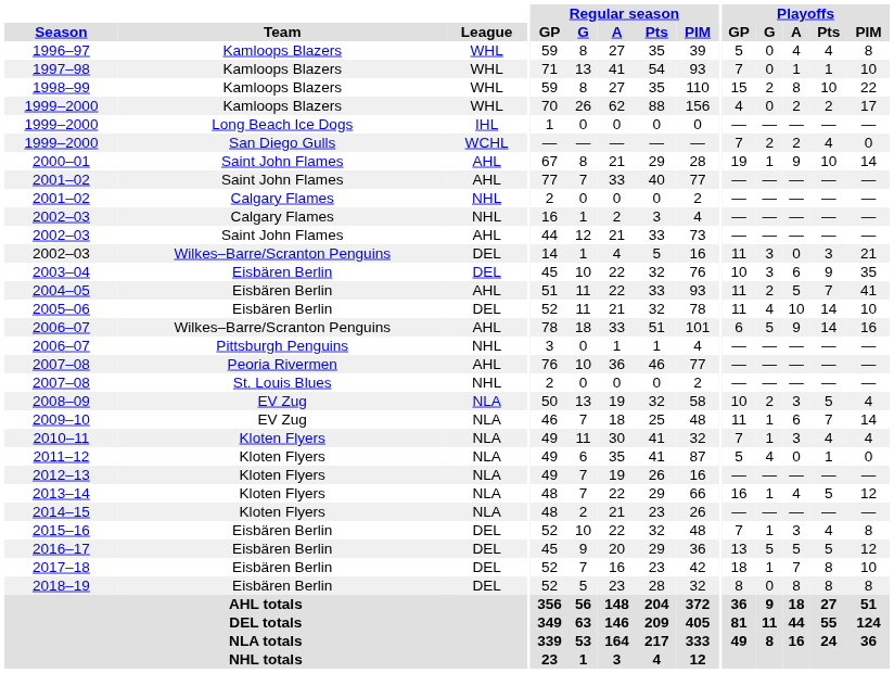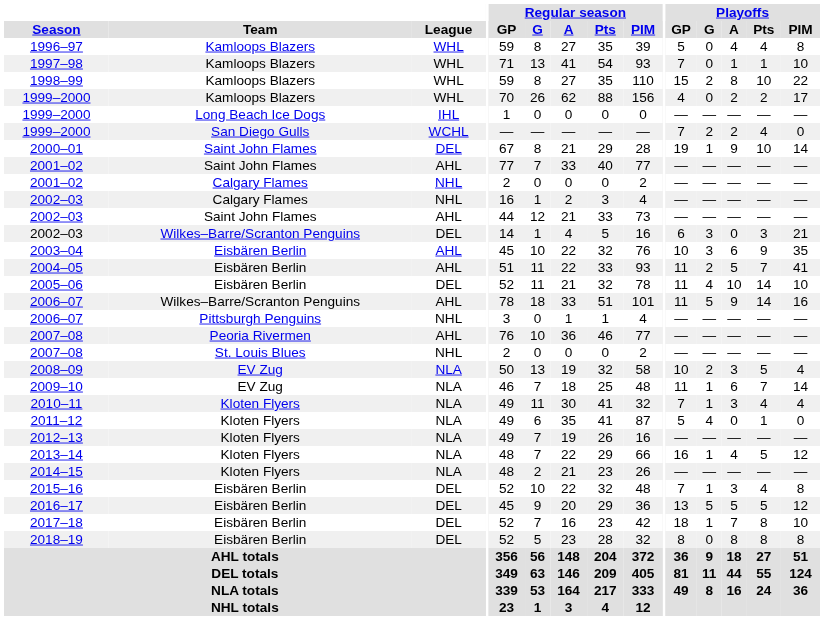 <table border="0" cellpadding="1" cellspacing="0" style="text-align:center; width:60em">
 <tr bgcolor="#e0e0e0">
 <th colspan="3" bgcolor="#ffffff"></th>
 <th rowspan="99" bgcolor="#ffffff"></th>
 <th colspan="5"><a href='#'>Regular season</a></th>
 <th rowspan="99" bgcolor="#ffffff"></th>
 <th colspan="5"><a href='#'>Playoffs</a></th>
 </tr>
 <tr bgcolor="#e0e0e0">
 <th><a href='#'>Season</a></th>
 <th>Team</th>
 <th>League</th>
 <th>GP</th>
 <th><a href='#'>G</a></th>
 <th><a href='#'>A</a></th>
 <th><a href='#'>Pts</a></th>
 <th><a href='#'>PIM</a></th>
 <th>GP</th>
 <th>G</th>
 <th>A</th>
 <th>Pts</th>
 <th>PIM</th>
 </tr>
 <tr>
 <td><a href='#'>1996–97</a></td>
 <td><a href='#'>Kamloops Blazers</a></td>
 <td><a href='#'>WHL</a></td>
 <td>59</td>
 <td>8</td>
 <td>27</td>
 <td>35</td>
 <td>39</td>
 <td>5</td>
 <td>0</td>
 <td>4</td>
 <td>4</td>
 <td>8</td>
 </tr>
 <tr bgcolor="#f0f0f0">
 <td><a href='#'>1997–98</a></td>
 <td>Kamloops Blazers</td>
 <td>WHL</td>
 <td>71</td>
 <td>13</td>
 <td>41</td>
 <td>54</td>
 <td>93</td>
 <td>7</td>
 <td>0</td>
 <td>1</td>
 <td>1</td>
 <td>10</td>
 </tr>
 <tr>
 <td><a href='#'>1998–99</a></td>
 <td>Kamloops Blazers</td>
 <td>WHL</td>
 <td>59</td>
 <td>8</td>
 <td>27</td>
 <td>35</td>
 <td>110</td>
 <td>15</td>
 <td>2</td>
 <td>8</td>
 <td>10</td>
 <td>22</td>
 </tr>
 <tr bgcolor="#f0f0f0">
 <td><a href='#'>1999–2000</a></td>
 <td>Kamloops Blazers</td>
 <td>WHL</td>
 <td>70</td>
 <td>26</td>
 <td>62</td>
 <td>88</td>
 <td>156</td>
 <td>4</td>
 <td>0</td>
 <td>2</td>
 <td>2</td>
 <td>17</td>
 </tr>
 <tr>
 <td><a href='#'>1999–2000</a></td>
 <td><a href='#'>Long Beach Ice Dogs</a></td>
 <td><a href='#'>IHL</a></td>
 <td>1</td>
 <td>0</td>
 <td>0</td>
 <td>0</td>
 <td>0</td>
 <td>—</td>
 <td>—</td>
 <td>—</td>
 <td>—</td>
 <td>—</td>
 </tr>
 <tr bgcolor="#f0f0f0">
 <td><a href='#'>1999–2000</a></td>
 <td><a href='#'>San Diego Gulls</a></td>
 <td><a href='#'>WCHL</a></td>
 <td>—</td>
 <td>—</td>
 <td>—</td>
 <td>—</td>
 <td>—</td>
 <td>7</td>
 <td>2</td>
 <td>2</td>
 <td>4</td>
 <td>0</td>
 </tr>
 <tr>
 <td><a href='#'>2000–01</a></td>
 <td><a href='#'>Saint John Flames</a></td>
-<td><a href='#'>AHL</a></td>
+<td><a href='#'>DEL</a></td>
 <td>67</td>
 <td>8</td>
 <td>21</td>
 <td>29</td>
 <td>28</td>
 <td>19</td>
 <td>1</td>
 <td>9</td>
 <td>10</td>
 <td>14</td>
 </tr>
 <tr bgcolor="#f0f0f0">
 <td><a href='#'>2001–02</a></td>
 <td>Saint John Flames</td>
 <td>AHL</td>
 <td>77</td>
 <td>7</td>
 <td>33</td>
 <td>40</td>
 <td>77</td>
 <td>—</td>
 <td>—</td>
 <td>—</td>
 <td>—</td>
 <td>—</td>
 </tr>
 <tr>
 <td><a href='#'>2001–02</a></td>
 <td><a href='#'>Calgary Flames</a></td>
 <td><a href='#'>NHL</a></td>
 <td>2</td>
 <td>0</td>
 <td>0</td>
 <td>0</td>
 <td>2</td>
 <td>—</td>
 <td>—</td>
 <td>—</td>
 <td>—</td>
 <td>—</td>
 </tr>
 <tr bgcolor="#f0f0f0">
 <td><a href='#'>2002–03</a></td>
 <td>Calgary Flames</td>
 <td>NHL</td>
 <td>16</td>
 <td>1</td>
 <td>2</td>
 <td>3</td>
 <td>4</td>
 <td>—</td>
 <td>—</td>
 <td>—</td>
 <td>—</td>
 <td>—</td>
 </tr>
 <tr>
 <td><a href='#'>2002–03</a></td>
 <td>Saint John Flames</td>
 <td>AHL</td>
 <td>44</td>
 <td>12</td>
 <td>21</td>
 <td>33</td>
 <td>73</td>
 <td>—</td>
 <td>—</td>
 <td>—</td>
 <td>—</td>
 <td>—</td>
 </tr>
 <tr bgcolor="#f0f0f0">
 <td>2002–03</td>
 <td><a href='#'>Wilkes–Barre/Scranton Penguins</a></td>
 <td>DEL</td>
 <td>14</td>
 <td>1</td>
 <td>4</td>
 <td>5</td>
 <td>16</td>
-<td>11</td>
+<td>6</td>
 <td>3</td>
 <td>0</td>
 <td>3</td>
 <td>21</td>
 </tr>
 <tr>
 <td><a href='#'>2003–04</a></td>
 <td><a href='#'>Eisbären Berlin</a></td>
-<td><a href='#'>DEL</a></td>
+<td><a href='#'>AHL</a></td>
 <td>45</td>
 <td>10</td>
 <td>22</td>
 <td>32</td>
 <td>76</td>
 <td>10</td>
 <td>3</td>
 <td>6</td>
 <td>9</td>
 <td>35</td>
 </tr>
 <tr bgcolor="#f0f0f0">
 <td><a href='#'>2004–05</a></td>
 <td>Eisbären Berlin</td>
 <td>AHL</td>
 <td>51</td>
 <td>11</td>
 <td>22</td>
 <td>33</td>
 <td>93</td>
 <td>11</td>
 <td>2</td>
 <td>5</td>
 <td>7</td>
 <td>41</td>
 </tr>
 <tr>
 <td><a href='#'>2005–06</a></td>
 <td>Eisbären Berlin</td>
 <td>DEL</td>
 <td>52</td>
 <td>11</td>
 <td>21</td>
 <td>32</td>
 <td>78</td>
 <td>11</td>
 <td>4</td>
 <td>10</td>
 <td>14</td>
 <td>10</td>
 </tr>
 <tr bgcolor="#f0f0f0">
 <td><a href='#'>2006–07</a></td>
 <td>Wilkes–Barre/Scranton Penguins</td>
 <td>AHL</td>
 <td>78</td>
 <td>18</td>
 <td>33</td>
 <td>51</td>
 <td>101</td>
-<td>6</td>
+<td>11</td>
 <td>5</td>
 <td>9</td>
 <td>14</td>
 <td>16</td>
 </tr>
 <tr>
 <td><a href='#'>2006–07</a></td>
 <td><a href='#'>Pittsburgh Penguins</a></td>
 <td>NHL</td>
 <td>3</td>
 <td>0</td>
 <td>1</td>
 <td>1</td>
 <td>4</td>
 <td>—</td>
 <td>—</td>
 <td>—</td>
 <td>—</td>
 <td>—</td>
 </tr>
 <tr bgcolor="#f0f0f0">
 <td><a href='#'>2007–08</a></td>
 <td><a href='#'>Peoria Rivermen</a></td>
 <td>AHL</td>
 <td>76</td>
 <td>10</td>
 <td>36</td>
 <td>46</td>
 <td>77</td>
 <td>—</td>
 <td>—</td>
 <td>—</td>
 <td>—</td>
 <td>—</td>
 </tr>
 <tr>
 <td><a href='#'>2007–08</a></td>
 <td><a href='#'>St. Louis Blues</a></td>
 <td>NHL</td>
 <td>2</td>
 <td>0</td>
 <td>0</td>
 <td>0</td>
 <td>2</td>
 <td>—</td>
 <td>—</td>
 <td>—</td>
 <td>—</td>
 <td>—</td>
 </tr>
 <tr bgcolor="#f0f0f0">
 <td><a href='#'>2008–09</a></td>
 <td><a href='#'>EV Zug</a></td>
 <td><a href='#'>NLA</a></td>
 <td>50</td>
 <td>13</td>
 <td>19</td>
 <td>32</td>
 <td>58</td>
 <td>10</td>
 <td>2</td>
 <td>3</td>
 <td>5</td>
 <td>4</td>
 </tr>
 <tr>
 <td><a href='#'>2009–10</a></td>
 <td>EV Zug</td>
 <td>NLA</td>
 <td>46</td>
 <td>7</td>
 <td>18</td>
 <td>25</td>
 <td>48</td>
 <td>11</td>
 <td>1</td>
 <td>6</td>
 <td>7</td>
 <td>14</td>
 </tr>
 <tr bgcolor="#f0f0f0">
 <td><a href='#'>2010–11</a></td>
 <td><a href='#'>Kloten Flyers</a></td>
 <td>NLA</td>
 <td>49</td>
 <td>11</td>
 <td>30</td>
 <td>41</td>
 <td>32</td>
 <td>7</td>
 <td>1</td>
 <td>3</td>
 <td>4</td>
 <td>4</td>
 </tr>
 <tr>
 <td><a href='#'>2011–12</a></td>
 <td>Kloten Flyers</td>
 <td>NLA</td>
 <td>49</td>
 <td>6</td>
 <td>35</td>
 <td>41</td>
 <td>87</td>
 <td>5</td>
 <td>4</td>
 <td>0</td>
 <td>1</td>
 <td>0</td>
 </tr>
 <tr bgcolor="#f0f0f0">
 <td><a href='#'>2012–13</a></td>
 <td>Kloten Flyers</td>
 <td>NLA</td>
 <td>49</td>
 <td>7</td>
 <td>19</td>
 <td>26</td>
 <td>16</td>
 <td>—</td>
 <td>—</td>
 <td>—</td>
 <td>—</td>
 <td>—</td>
 </tr>
 <tr>
 <td><a href='#'>2013–14</a></td>
 <td>Kloten Flyers</td>
 <td>NLA</td>
 <td>48</td>
 <td>7</td>
 <td>22</td>
 <td>29</td>
 <td>66</td>
 <td>16</td>
 <td>1</td>
 <td>4</td>
 <td>5</td>
 <td>12</td>
 </tr>
 <tr bgcolor="#f0f0f0">
 <td><a href='#'>2014–15</a></td>
 <td>Kloten Flyers</td>
 <td>NLA</td>
 <td>48</td>
 <td>2</td>
 <td>21</td>
 <td>23</td>
 <td>26</td>
 <td>—</td>
 <td>—</td>
 <td>—</td>
 <td>—</td>
 <td>—</td>
 </tr>
 <tr>
 <td><a href='#'>2015–16</a></td>
 <td>Eisbären Berlin</td>
 <td>DEL</td>
 <td>52</td>
 <td>10</td>
 <td>22</td>
 <td>32</td>
 <td>48</td>
 <td>7</td>
 <td>1</td>
 <td>3</td>
 <td>4</td>
 <td>8</td>
 </tr>
 <tr bgcolor="#f0f0f0">
 <td><a href='#'>2016–17</a></td>
 <td>Eisbären Berlin</td>
 <td>DEL</td>
 <td>45</td>
 <td>9</td>
 <td>20</td>
 <td>29</td>
 <td>36</td>
 <td>13</td>
 <td>5</td>
 <td>5</td>
 <td>5</td>
 <td>12</td>
 </tr>
 <tr>
 <td><a href='#'>2017–18</a></td>
 <td>Eisbären Berlin</td>
 <td>DEL</td>
 <td>52</td>
 <td>7</td>
 <td>16</td>
 <td>23</td>
 <td>42</td>
 <td>18</td>
 <td>1</td>
 <td>7</td>
 <td>8</td>
 <td>10</td>
 </tr>
 <tr bgcolor="#f0f0f0">
 <td><a href='#'>2018–19</a></td>
 <td>Eisbären Berlin</td>
 <td>DEL</td>
 <td>52</td>
 <td>5</td>
 <td>23</td>
 <td>28</td>
 <td>32</td>
 <td>8</td>
 <td>0</td>
 <td>8</td>
 <td>8</td>
 <td>8</td>
 </tr>
 <tr bgcolor="#e0e0e0">
 <th colspan="3">AHL totals</th>
 <th>356</th>
 <th>56</th>
 <th>148</th>
 <th>204</th>
 <th>372</th>
 <th>36</th>
 <th>9</th>
 <th>18</th>
 <th>27</th>
 <th>51</th>
 </tr>
 <tr bgcolor="#e0e0e0">
 <th colspan="3">DEL totals</th>
 <th>349</th>
 <th>63</th>
 <th>146</th>
 <th>209</th>
 <th>405</th>
 <th>81</th>
 <th>11</th>
 <th>44</th>
 <th>55</th>
 <th>124</th>
 </tr>
 <tr bgcolor="#e0e0e0">
 <th colspan="3">NLA totals</th>
 <th>339</th>
 <th>53</th>
 <th>164</th>
 <th>217</th>
 <th>333</th>
 <th>49</th>
 <th>8</th>
 <th>16</th>
 <th>24</th>
 <th>36</th>
 </tr>
 <tr bgcolor="#e0e0e0">
 <th colspan="3">NHL totals</th>
 <th>23</th>
 <th>1</th>
 <th>3</th>
 <th>4</th>
 <th>12</th>
 <th></th>
 <th></th>
 <th></th>
 <th></th>
 <th></th>
 </tr>
 </table>
